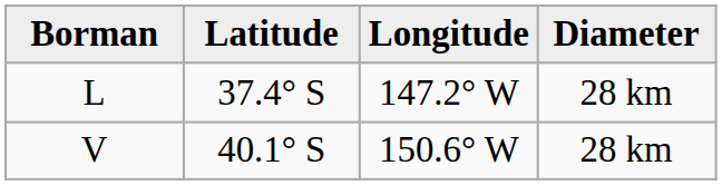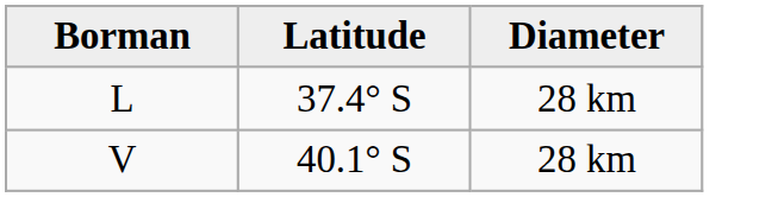 <table class="wikitable">
 <tr>
 <th width="25%" style="background:#eeeeee;">Borman</th>
 <th width="25%" style="background:#eeeeee;">Latitude</th>
-<th width="25%" style="background:#eeeeee;">Longitude</th>
 <th width="25%" style="background:#eeeeee;">Diameter</th>
 </tr>
 <tr>
 <td align="center">L</td>
 <td align="center">37.4° S</td>
-<td align="center">147.2° W</td>
 <td align="center">28 km</td>
 </tr>
 <tr>
 <td align="center">V</td>
 <td align="center">40.1° S</td>
-<td align="center">150.6° W</td>
 <td align="center">28 km</td>
 </tr>
 </table>
